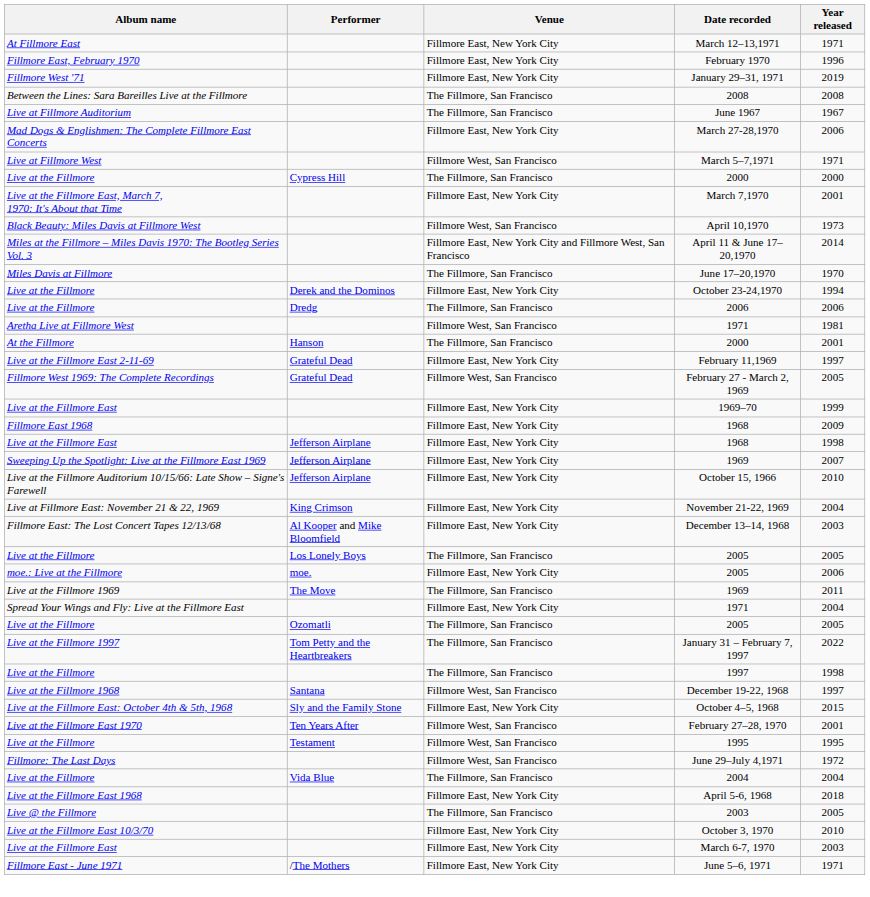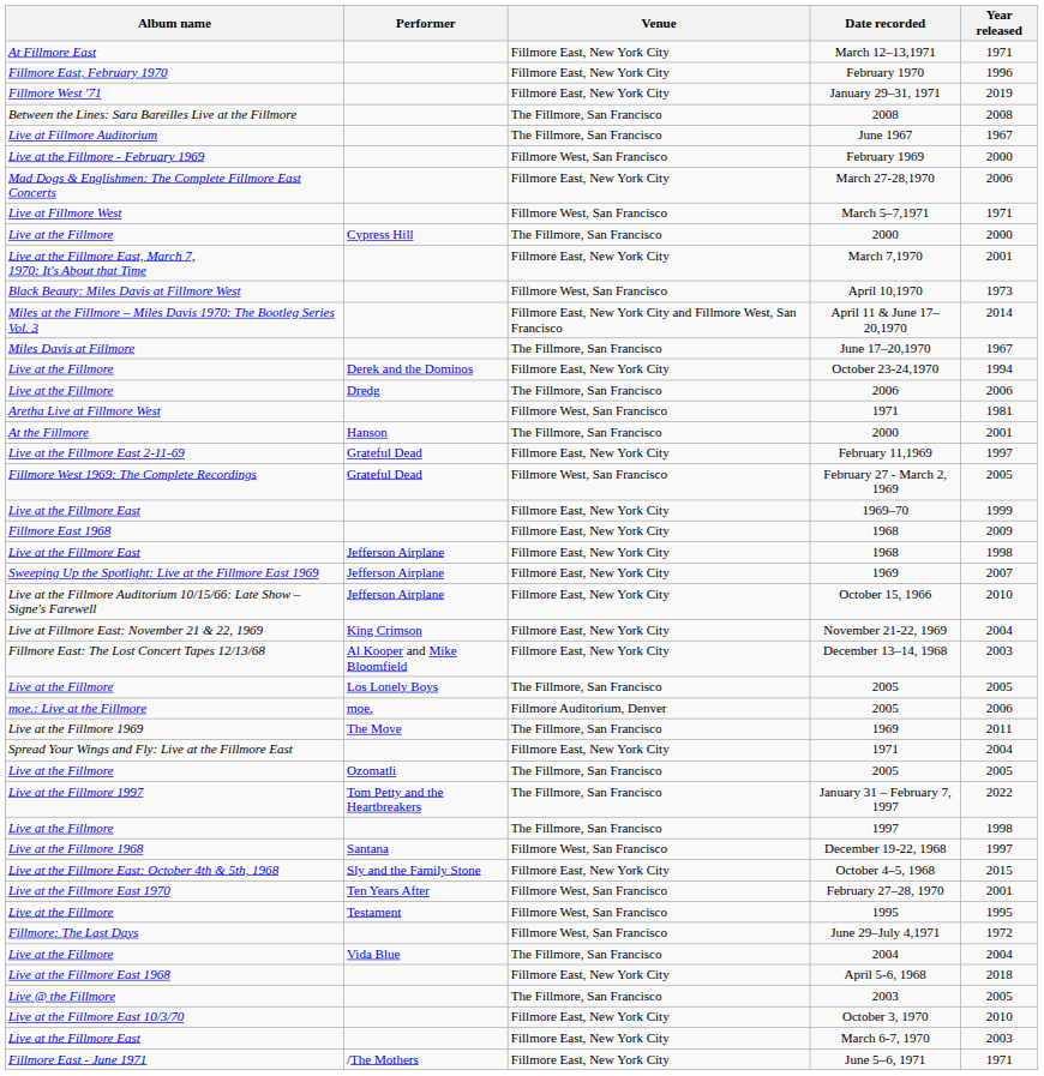 <table class="wikitable sortable">
 <tr>
 <th>Album name</th>
 <th>Performer</th>
 <th>Venue</th>
 <th>Date recorded</th>
 <th>Year released</th>
 </tr>
 <tr valign="top">
 <td><em><a href='#'>At Fillmore East</a></em></td>
 <td></td>
 <td>Fillmore East, New York City</td>
 <td align="center">March 12–13,1971</td>
 <td align="center">1971</td>
 </tr>
 <tr valign="top">
 <td><em><a href='#'>Fillmore East, February 1970</a></em></td>
 <td></td>
 <td>Fillmore East, New York City</td>
 <td align="center">February 1970</td>
 <td align="center">1996</td>
 </tr>
 <tr valign="top">
 <td><em><a href='#'>Fillmore West '71</a></em></td>
 <td></td>
 <td>Fillmore East, New York City</td>
 <td align="center">January 29–31, 1971</td>
 <td align="center">2019</td>
 </tr>
 <tr valign="top">
 <td><em>Between the Lines: Sara Bareilles Live at the Fillmore</em></td>
 <td></td>
 <td>The Fillmore, San Francisco</td>
 <td align="center">2008</td>
 <td align="center">2008</td>
 </tr>
 <tr valign="top">
 <td><em><a href='#'>Live at Fillmore Auditorium</a></em></td>
 <td></td>
 <td>The Fillmore, San Francisco</td>
 <td align="center">June 1967</td>
 <td align="center">1967</td>
+</tr>
+<tr valign="top">
+<td><em><a href='#'>Live at the Fillmore - February 1969</a></em></td>
+<td></td>
+<td>Fillmore West, San Francisco</td>
+<td align="center">February 1969</td>
+<td align="center">2000</td>
 </tr>
 <tr valign="top">
 <td><em><a href='#'>Mad Dogs & Englishmen: The Complete Fillmore East Concerts</a></em></td>
 <td></td>
 <td>Fillmore East, New York City</td>
 <td align="center">March 27-28,1970</td>
 <td align="center">2006</td>
 </tr>
 <tr valign="top">
 <td><em><a href='#'>Live at Fillmore West</a></em></td>
 <td></td>
 <td>Fillmore West, San Francisco</td>
 <td align="center">March 5–7,1971</td>
 <td align="center">1971</td>
 </tr>
 <tr valign="top">
 <td><em><a href='#'>Live at the Fillmore</a></em></td>
 <td><a href='#'>Cypress Hill</a></td>
 <td>The Fillmore, San Francisco</td>
 <td align="center">2000</td>
 <td align="center">2000</td>
 </tr>
 <tr valign="top">
 <td><em><a href='#'>Live at the Fillmore East, March 7,<br>1970: It's About that Time</a></em></td>
 <td></td>
 <td>Fillmore East, New York City</td>
 <td align="center">March 7,1970</td>
 <td align="center">2001</td>
 </tr>
 <tr valign="top">
 <td><em><a href='#'>Black Beauty: Miles Davis at Fillmore West</a></em></td>
 <td></td>
 <td>Fillmore West, San Francisco</td>
 <td align="center">April 10,1970</td>
 <td align="center">1973</td>
 </tr>
 <tr valign="top">
 <td><em><a href='#'>Miles at the Fillmore – Miles Davis 1970: The Bootleg Series Vol. 3</a></em></td>
 <td></td>
 <td>Fillmore East, New York City and Fillmore West, San Francisco</td>
 <td align="center">April 11 & June 17–20,1970</td>
 <td align="center">2014</td>
 </tr>
 <tr valign="top">
 <td><em><a href='#'>Miles Davis at Fillmore</a></em></td>
 <td></td>
 <td>The Fillmore, San Francisco</td>
 <td align="center">June 17–20,1970</td>
-<td align="center">1970</td>
+<td align="center">1967</td>
 </tr>
 <tr valign="top">
 <td><em><a href='#'>Live at the Fillmore</a></em></td>
 <td><a href='#'>Derek and the Dominos</a></td>
 <td>Fillmore East, New York City</td>
 <td align="center">October 23-24,1970</td>
 <td align="center">1994</td>
 </tr>
 <tr valign="top">
 <td><em><a href='#'>Live at the Fillmore</a></em></td>
 <td><a href='#'>Dredg</a></td>
 <td>The Fillmore, San Francisco</td>
 <td align="center">2006</td>
 <td align="center">2006</td>
 </tr>
 <tr valign="top">
 <td><em><a href='#'>Aretha Live at Fillmore West</a></em></td>
 <td></td>
 <td>Fillmore West, San Francisco</td>
 <td align="center">1971</td>
 <td align="center">1981</td>
 </tr>
 <tr valign="top">
 <td><em><a href='#'>At the Fillmore</a></em></td>
 <td><a href='#'>Hanson</a></td>
 <td>The Fillmore, San Francisco</td>
 <td align="center">2000</td>
 <td align="center">2001</td>
 </tr>
 <tr valign="top">
 <td><em><a href='#'>Live at the Fillmore East 2-11-69</a></em></td>
 <td><a href='#'>Grateful Dead</a></td>
 <td>Fillmore East, New York City</td>
 <td align="center">February 11,1969</td>
 <td align="center">1997</td>
 </tr>
 <tr valign="top">
 <td><em><a href='#'>Fillmore West 1969: The Complete Recordings</a></em></td>
 <td><a href='#'>Grateful Dead</a></td>
 <td>Fillmore West, San Francisco</td>
 <td align="center">February 27 - March 2, 1969</td>
 <td align="center">2005</td>
 </tr>
 <tr valign="top">
 <td><em><a href='#'>Live at the Fillmore East</a></em></td>
 <td></td>
 <td>Fillmore East, New York City</td>
 <td align="center">1969–70</td>
 <td align="center">1999</td>
 </tr>
 <tr valign="top">
 <td><em><a href='#'>Fillmore East 1968</a></em></td>
 <td></td>
 <td>Fillmore East, New York City</td>
 <td align="center">1968</td>
 <td align="center">2009</td>
 </tr>
 <tr valign="top">
 <td><em><a href='#'>Live at the Fillmore East</a></em></td>
 <td><a href='#'>Jefferson Airplane</a></td>
 <td>Fillmore East, New York City</td>
 <td align="center">1968</td>
 <td align="center">1998</td>
 </tr>
 <tr valign="top">
 <td><em><a href='#'>Sweeping Up the Spotlight: Live at the Fillmore East 1969</a></em></td>
 <td><a href='#'>Jefferson Airplane</a></td>
 <td>Fillmore East, New York City</td>
 <td align="center">1969</td>
 <td align="center">2007</td>
 </tr>
 <tr valign="top">
 <td><em>Live at the Fillmore Auditorium 10/15/66: Late Show – Signe's Farewell</em></td>
 <td><a href='#'>Jefferson Airplane</a></td>
 <td>Fillmore East, New York City</td>
 <td align="center">October 15, 1966</td>
 <td align="center">2010</td>
 </tr>
 <tr valign="top">
 <td><em>Live at Fillmore East: November 21 & 22, 1969</em></td>
 <td><a href='#'>King Crimson</a></td>
 <td>Fillmore East, New York City</td>
 <td align="center">November 21-22, 1969</td>
 <td align="center">2004</td>
 </tr>
 <tr valign="top">
 <td><em>Fillmore East: The Lost Concert Tapes 12/13/68</em></td>
 <td><a href='#'>Al Kooper</a> and <a href='#'>Mike Bloomfield</a></td>
 <td>Fillmore East, New York City</td>
 <td align="center">December 13–14, 1968</td>
 <td align="center">2003</td>
 </tr>
 <tr valign="top">
 <td><em><a href='#'>Live at the Fillmore</a></em></td>
 <td><a href='#'>Los Lonely Boys</a></td>
 <td>The Fillmore, San Francisco</td>
 <td align="center">2005</td>
 <td align="center">2005</td>
 </tr>
 <tr valign="top">
 <td><em><a href='#'>moe.: Live at the Fillmore</a></em></td>
 <td><a href='#'>moe.</a></td>
-<td>Fillmore East, New York City</td>
+<td>Fillmore Auditorium, Denver</td>
 <td align="center">2005</td>
 <td align="center">2006</td>
 </tr>
 <tr valign="top">
 <td><em>Live at the Fillmore 1969</em></td>
 <td><a href='#'>The Move</a></td>
 <td>The Fillmore, San Francisco</td>
 <td align="center">1969</td>
 <td align="center">2011</td>
 </tr>
 <tr valign="top">
 <td><em>Spread Your Wings and Fly: Live at the Fillmore East</em></td>
 <td></td>
 <td>Fillmore East, New York City</td>
 <td align="center">1971</td>
 <td align="center">2004</td>
 </tr>
 <tr valign="top">
 <td><em><a href='#'>Live at the Fillmore</a></em></td>
 <td><a href='#'>Ozomatli</a></td>
 <td>The Fillmore, San Francisco</td>
 <td align="center">2005</td>
 <td align="center">2005</td>
 </tr>
 <tr valign="top">
 <td><em><a href='#'>Live at the Fillmore 1997</a></em></td>
 <td><a href='#'>Tom Petty and the Heartbreakers</a></td>
 <td>The Fillmore, San Francisco</td>
 <td align="center">January 31 – February 7, 1997</td>
 <td align="center">2022</td>
 </tr>
 <tr valign="top">
 <td><em><a href='#'>Live at the Fillmore</a></em></td>
 <td></td>
 <td>The Fillmore, San Francisco</td>
 <td align="center">1997</td>
 <td align="center">1998</td>
 </tr>
 <tr valign="top">
 <td><em><a href='#'>Live at the Fillmore 1968</a></em></td>
 <td><a href='#'>Santana</a></td>
 <td>Fillmore West, San Francisco</td>
 <td align="center">December 19-22, 1968</td>
 <td align="center">1997</td>
 </tr>
 <tr valign="top">
 <td><em><a href='#'>Live at the Fillmore East: October&nbsp;4th & 5th, 1968</a></em></td>
 <td><a href='#'>Sly and the Family Stone</a></td>
 <td>Fillmore East, New York City</td>
 <td align="center">October 4–5, 1968</td>
 <td align="center">2015</td>
 </tr>
 <tr valign="top">
 <td><em><a href='#'>Live at the Fillmore East 1970</a></em></td>
 <td><a href='#'>Ten Years After</a></td>
 <td>Fillmore West, San Francisco</td>
 <td align="center">February 27–28, 1970</td>
 <td align="center">2001</td>
 </tr>
 <tr valign="top">
 <td><em><a href='#'>Live at the Fillmore</a></em></td>
 <td><a href='#'>Testament</a></td>
 <td>Fillmore West, San Francisco</td>
 <td align="center">1995</td>
 <td align="center">1995</td>
 </tr>
 <tr valign="top">
 <td><em><a href='#'>Fillmore: The Last Days</a></em></td>
 <td></td>
 <td>Fillmore West, San Francisco</td>
 <td align="center">June 29–July 4,1971</td>
 <td align="center">1972</td>
 </tr>
 <tr valign="top">
 <td><em><a href='#'>Live at the Fillmore</a></em></td>
 <td><a href='#'>Vida Blue</a></td>
 <td>The Fillmore, San Francisco</td>
 <td align="center">2004</td>
 <td align="center">2004</td>
 </tr>
 <tr valign="top">
 <td><em><a href='#'>Live at the Fillmore East 1968</a></em></td>
 <td></td>
 <td>Fillmore East, New York City</td>
 <td align="center">April 5-6, 1968</td>
 <td align="center">2018</td>
 </tr>
 <tr valign="top">
 <td><em><a href='#'>Live @ the Fillmore</a></em></td>
 <td></td>
 <td>The Fillmore, San Francisco</td>
 <td align="center">2003</td>
 <td align="center">2005</td>
 </tr>
 <tr valign="top">
 <td><em><a href='#'>Live at the Fillmore East 10/3/70</a></em></td>
 <td></td>
 <td>Fillmore East, New York City</td>
 <td align="center">October 3, 1970</td>
 <td align="center">2010</td>
 </tr>
 <tr valign="top">
 <td><em><a href='#'>Live at the Fillmore East</a></em></td>
 <td></td>
 <td>Fillmore East, New York City</td>
 <td align="center">March 6-7, 1970</td>
 <td align="center">2003</td>
 </tr>
 <tr valign="top">
 <td><em><a href='#'>Fillmore East - June 1971</a></em></td>
 <td>/<a href='#'>The Mothers</a></td>
 <td>Fillmore East, New York City</td>
 <td align="center">June 5–6, 1971</td>
 <td align="center">1971</td>
 </tr>
 </table>
